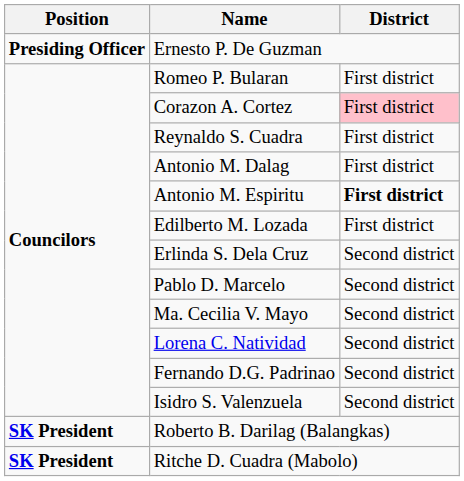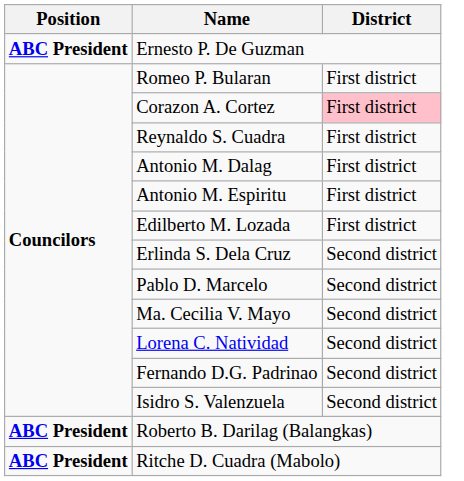 <table class=wikitable>
 <tr>
 <th>Position</th>
 <th>Name</th>
 <th>District</th>
 </tr>
 <tr>
-<td><strong>Presiding Officer</strong></td>
+<td><strong><a href='#'>ABC</a> President</strong></td>
 <td colspan="2">Ernesto P. De Guzman</td>
 </tr>
 <tr>
 <td rowspan=12><strong>Councilors</strong></td>
 <td>Romeo P. Bularan</td>
 <td>First district</td>
 </tr>
 <tr>
 <td>Corazon A. Cortez</td>
 <td style="background: pink;">First district</td>
 </tr>
 <tr>
 <td>Reynaldo S. Cuadra</td>
 <td>First district</td>
 </tr>
 <tr>
 <td>Antonio M. Dalag</td>
 <td>First district</td>
 </tr>
 <tr>
 <td>Antonio M. Espiritu</td>
-<td><strong>First district</strong></td>
+<td>First district</td>
 </tr>
 <tr>
 <td>Edilberto M. Lozada</td>
 <td>First district</td>
 </tr>
 <tr>
 <td>Erlinda S. Dela Cruz</td>
 <td>Second district</td>
 </tr>
 <tr>
 <td>Pablo D. Marcelo</td>
 <td>Second district</td>
 </tr>
 <tr>
 <td>Ma. Cecilia V. Mayo</td>
 <td>Second district</td>
 </tr>
 <tr>
 <td><a href='#'>Lorena C. Natividad</a></td>
 <td>Second district</td>
 </tr>
 <tr>
 <td>Fernando D.G. Padrinao</td>
 <td>Second district</td>
 </tr>
 <tr>
 <td>Isidro S. Valenzuela</td>
 <td>Second district</td>
 </tr>
 <tr>
-<td><strong><a href='#'>SK</a> President</strong></td>
+<td><strong><a href='#'>ABC</a> President</strong></td>
 <td colspan="2">Roberto B. Darilag (Balangkas)</td>
 </tr>
 <tr>
-<td><strong><a href='#'>SK</a> President</strong></td>
+<td><strong><a href='#'>ABC</a> President</strong></td>
 <td colspan="2">Ritche D. Cuadra (Mabolo)</td>
 </tr>
 </table>
